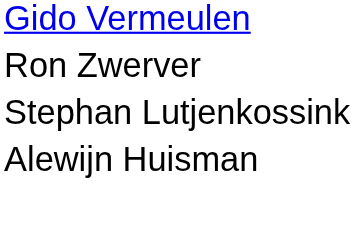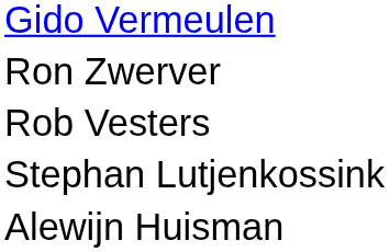 <table>
 <tr>
 <th></th>
 <td> <a href='#'>Gido Vermeulen</a></td>
 </tr>
 <tr>
 <th></th>
 <td>Ron Zwerver</td>
 </tr>
 <tr>
 <th></th>
+<td>Rob Vesters</td>
+</tr>
+<tr>
+<th></th>
 <td>Stephan Lutjenkossink</td>
 </tr>
 <tr>
 <td></td>
 <td>Alewijn Huisman</td>
 </tr>
 </table>
